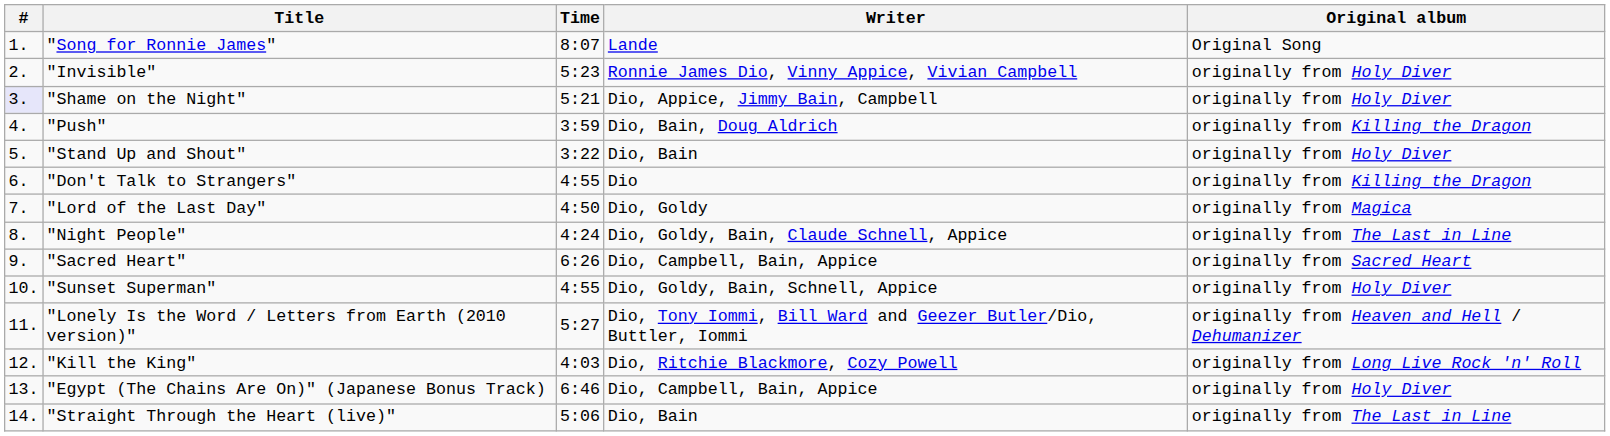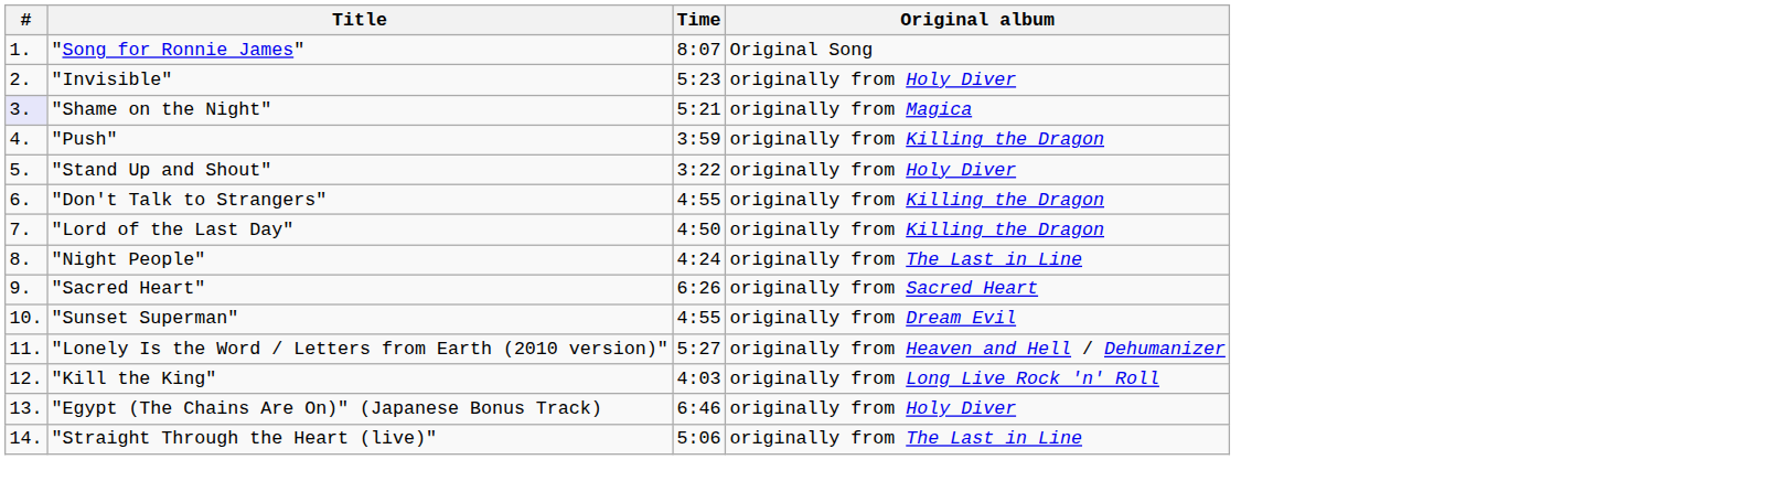 <table class="wikitable">
 <tr>
 <th>#</th>
 <th>Title</th>
 <th>Time</th>
-<th>Writer</th>
 <th>Original album</th>
 </tr>
 <tr>
 <td>1.</td>
 <td>"<a href='#'>Song for Ronnie James</a>"</td>
 <td>8:07</td>
-<td><a href='#'>Lande</a></td>
 <td>Original Song</td>
 </tr>
 <tr>
 <td>2.</td>
 <td>"Invisible"</td>
 <td>5:23</td>
-<td><a href='#'>Ronnie James Dio</a>, <a href='#'>Vinny Appice</a>, <a href='#'>Vivian Campbell</a></td>
 <td>originally from <em><a href='#'>Holy Diver</a></em></td>
 </tr>
 <tr>
 <td style="background: lavender;">3.</td>
 <td>"Shame on the Night"</td>
 <td>5:21</td>
-<td>Dio, Appice, <a href='#'>Jimmy Bain</a>, Campbell</td>
-<td>originally from <em><a href='#'>Holy Diver</a></em></td>
+<td>originally from <em><a href='#'>Magica</a></em></td>
 </tr>
 <tr>
 <td>4.</td>
 <td>"Push"</td>
 <td>3:59</td>
-<td>Dio, Bain, <a href='#'>Doug Aldrich</a></td>
 <td>originally from <em><a href='#'>Killing the Dragon</a></em></td>
 </tr>
 <tr>
 <td>5.</td>
 <td>"Stand Up and Shout"</td>
 <td>3:22</td>
-<td>Dio, Bain</td>
 <td>originally from <em><a href='#'>Holy Diver</a></em></td>
 </tr>
 <tr>
 <td>6.</td>
 <td>"Don't Talk to Strangers"</td>
 <td>4:55</td>
-<td>Dio</td>
 <td>originally from <em><a href='#'>Killing the Dragon</a></em></td>
 </tr>
 <tr>
 <td>7.</td>
 <td>"Lord of the Last Day"</td>
 <td>4:50</td>
-<td>Dio, Goldy</td>
-<td>originally from <em><a href='#'>Magica</a></em></td>
+<td>originally from <em><a href='#'>Killing the Dragon</a></em></td>
 </tr>
 <tr>
 <td>8.</td>
 <td>"Night People"</td>
 <td>4:24</td>
-<td>Dio, Goldy, Bain, <a href='#'>Claude Schnell</a>, Appice</td>
 <td>originally from <em><a href='#'>The Last in Line</a></em></td>
 </tr>
 <tr>
 <td>9.</td>
 <td>"Sacred Heart"</td>
 <td>6:26</td>
-<td>Dio, Campbell, Bain, Appice</td>
 <td>originally from <em><a href='#'>Sacred Heart</a></em></td>
 </tr>
 <tr>
 <td>10.</td>
 <td>"Sunset Superman"</td>
 <td>4:55</td>
-<td>Dio, Goldy, Bain, Schnell, Appice</td>
-<td>originally from <em><a href='#'>Holy Diver</a></em></td>
+<td>originally from <em><a href='#'>Dream Evil</a></em></td>
 </tr>
 <tr>
 <td>11.</td>
 <td>"Lonely Is the Word / Letters from Earth (2010 version)"</td>
 <td>5:27</td>
-<td>Dio, <a href='#'>Tony Iommi</a>, <a href='#'>Bill Ward</a>  and <a href='#'>Geezer Butler</a>/Dio, Buttler, Iommi</td>
 <td>originally from <em><a href='#'>Heaven and Hell</a></em> / <em><a href='#'>Dehumanizer</a></em></td>
 </tr>
 <tr>
 <td>12.</td>
 <td>"Kill the King"</td>
 <td>4:03</td>
-<td>Dio, <a href='#'>Ritchie Blackmore</a>, <a href='#'>Cozy Powell</a></td>
 <td>originally from <em><a href='#'>Long Live Rock 'n' Roll</a></em></td>
 </tr>
 <tr>
 <td>13.</td>
 <td>"Egypt (The Chains Are On)" (Japanese Bonus Track)</td>
 <td>6:46</td>
-<td>Dio, Campbell, Bain, Appice</td>
 <td>originally from <em><a href='#'>Holy Diver</a></em></td>
 </tr>
 <tr>
 <td>14.</td>
 <td>"Straight Through the Heart (live)"</td>
 <td>5:06</td>
-<td>Dio, Bain</td>
 <td>originally from <em><a href='#'>The Last in Line</a></em></td>
 </tr>
 </table>
